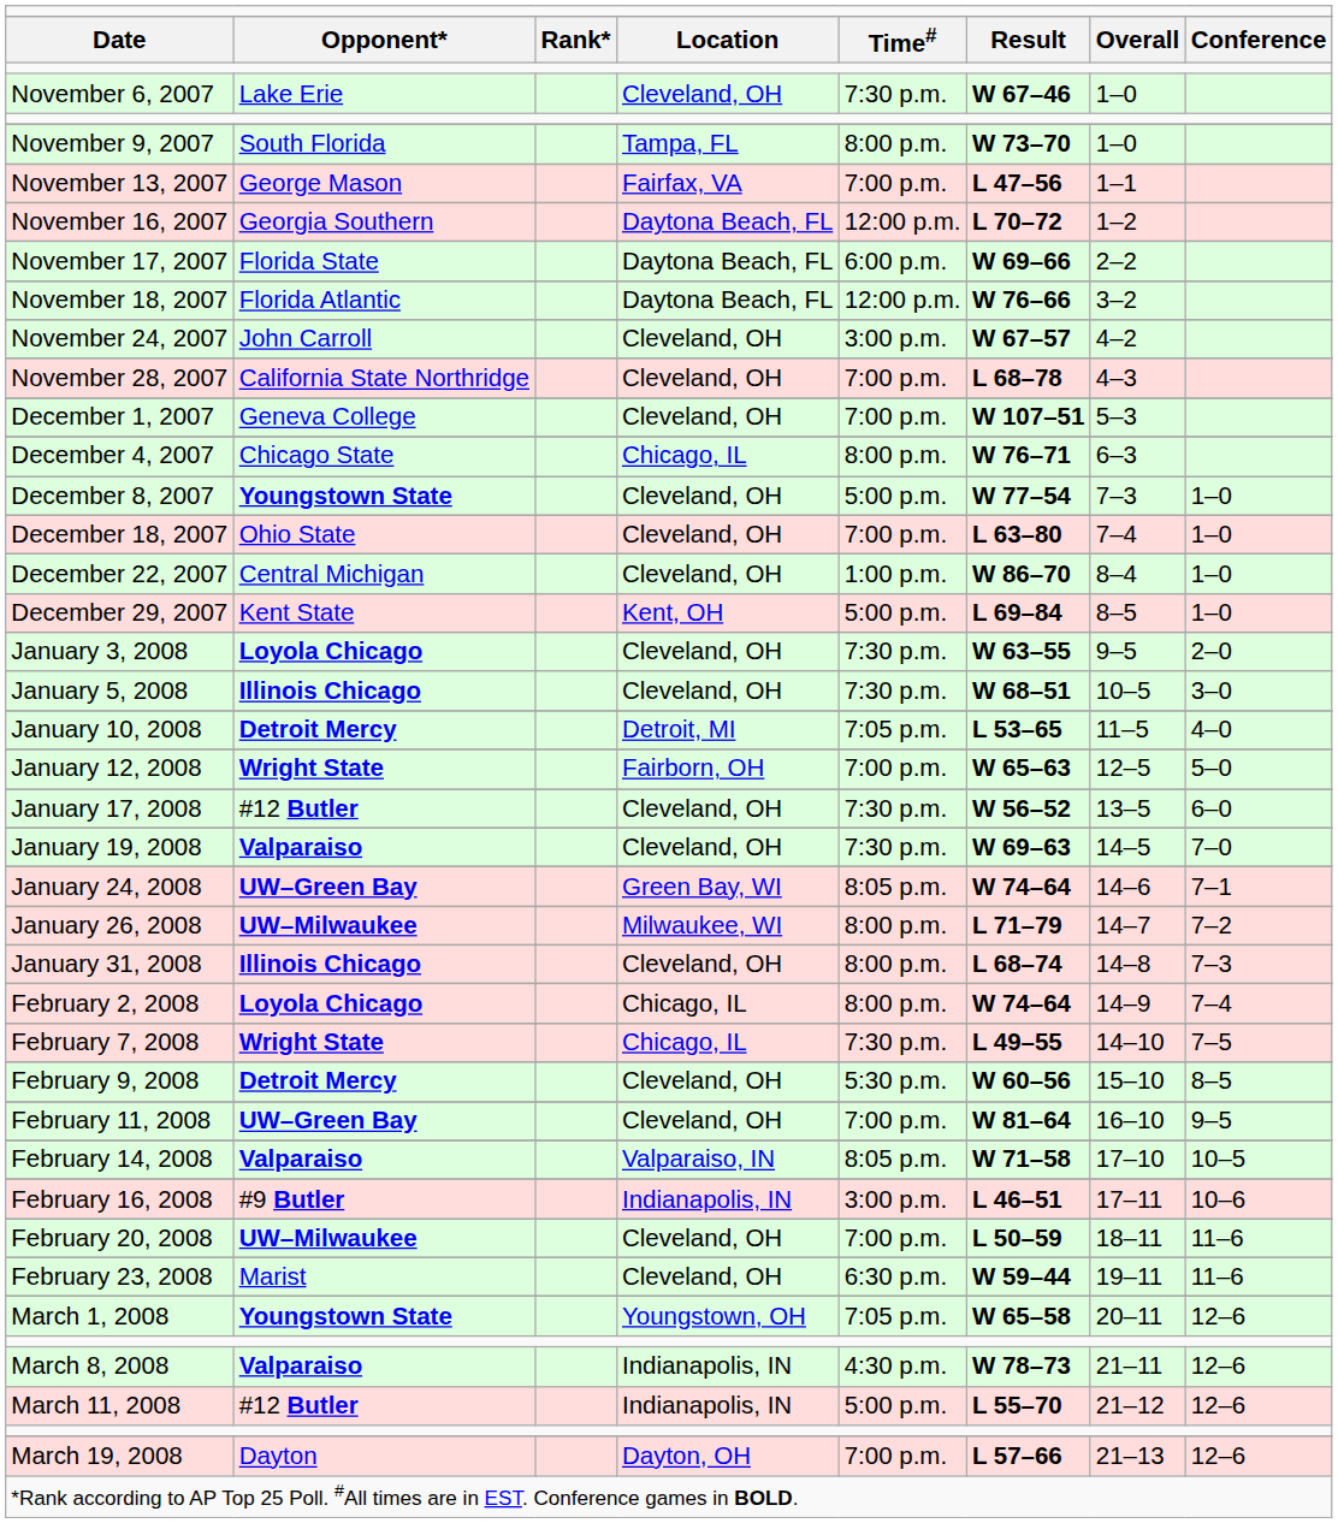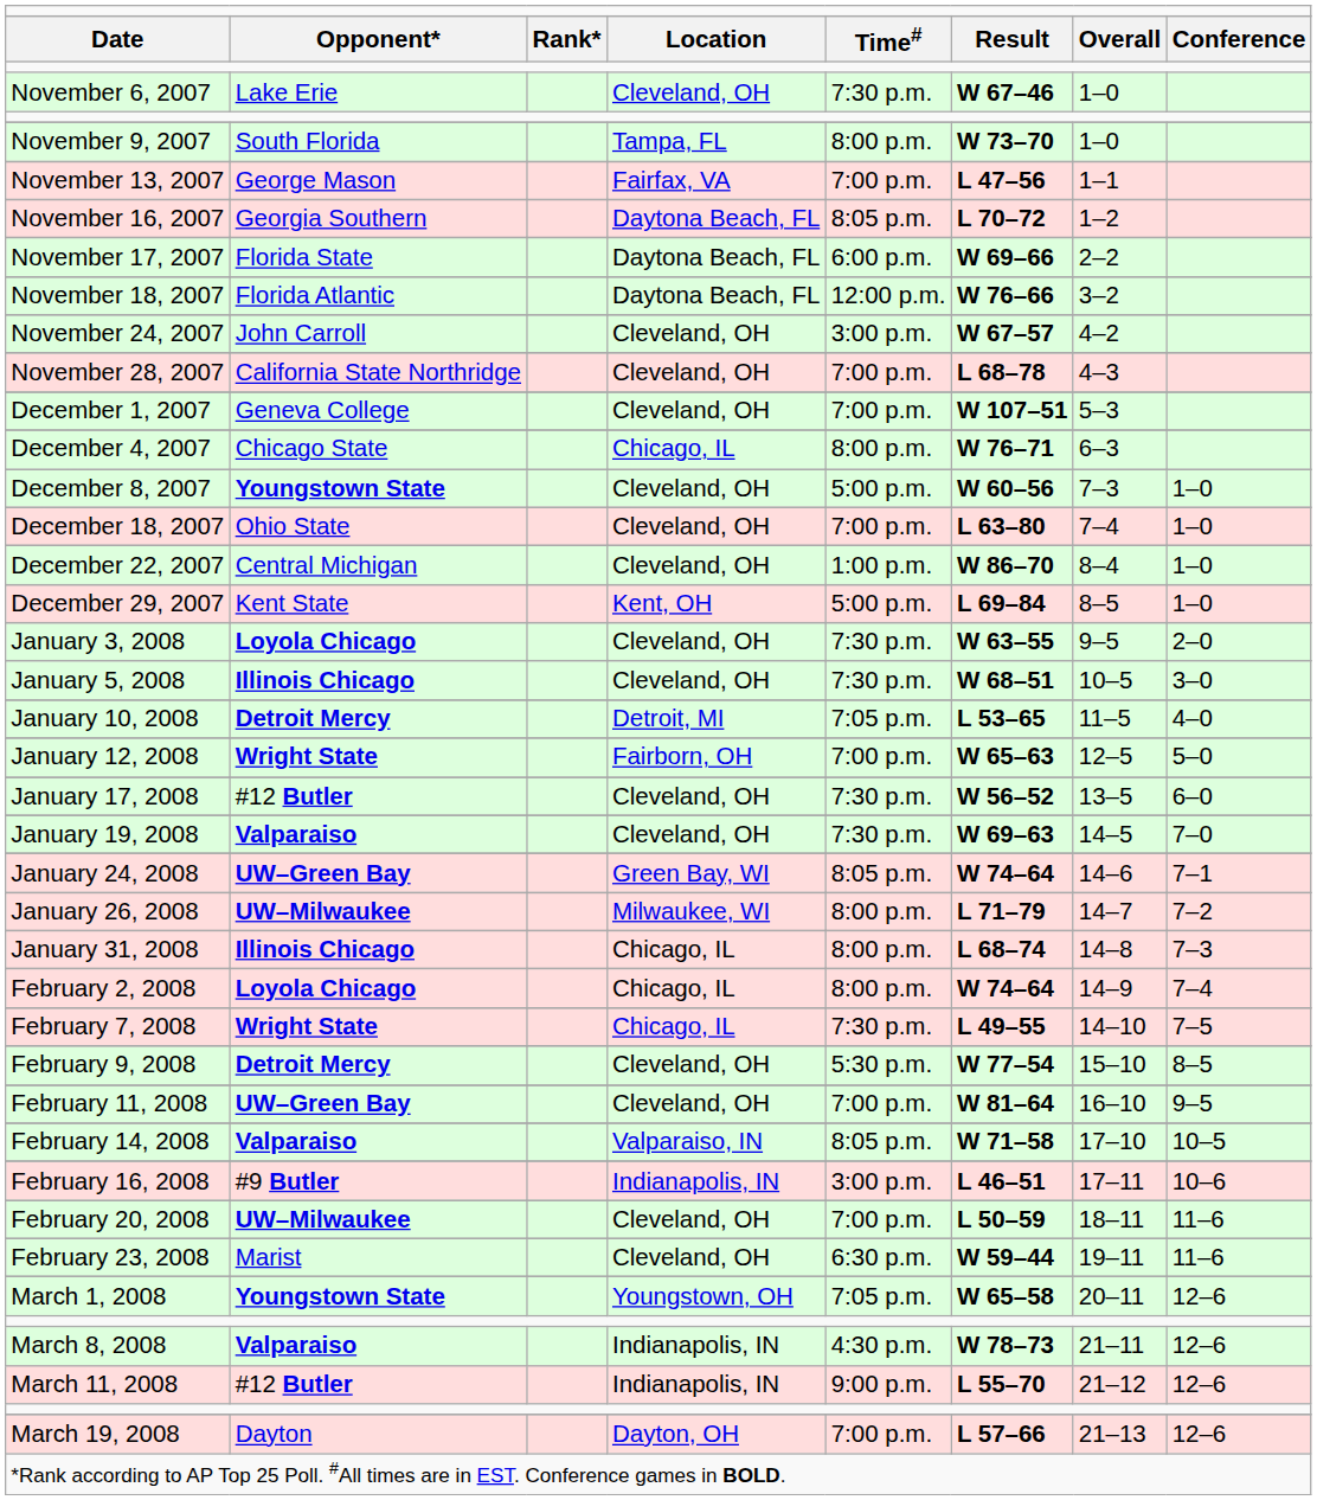 <table class="wikitable">
 <tr>
 <td colspan=8></td>
 </tr>
 <tr>
 </tr>
 <tr>
 <th>Date</th>
 <th>Opponent*</th>
 <th>Rank*</th>
 <th>Location</th>
 <th>Time<sup>#</sup></th>
 <th>Result</th>
 <th>Overall</th>
 <th>Conference</th>
 </tr>
 <tr>
 <td colspan=8></td>
 </tr>
 <tr style="background:#ddffdd; ">
 <td>November 6, 2007</td>
 <td><a href='#'>Lake Erie</a></td>
 <td></td>
 <td><a href='#'>Cleveland, OH</a></td>
 <td>7:30 p.m.</td>
 <td><strong>W 67–46</strong></td>
 <td>1–0</td>
 <td></td>
 </tr>
 <tr>
 <td colspan=8></td>
 </tr>
 <tr style="background: ">
 </tr>
 <tr>
 </tr>
 <tr style="background:#ddffdd; ">
 <td>November 9, 2007</td>
 <td><a href='#'>South Florida</a></td>
 <td></td>
 <td><a href='#'>Tampa, FL</a></td>
 <td>8:00 p.m.</td>
 <td><strong>W 73–70</strong></td>
 <td>1–0</td>
 <td></td>
 </tr>
 <tr>
 </tr>
 <tr style="background:#ffdddd; ">
 <td>November 13, 2007</td>
 <td><a href='#'>George Mason</a></td>
 <td></td>
 <td><a href='#'>Fairfax, VA</a></td>
 <td>7:00 p.m.</td>
 <td><strong>L 47–56</strong></td>
 <td>1–1</td>
 <td></td>
 </tr>
 <tr>
 </tr>
 <tr style="background:#ffdddd; ">
 <td>November 16, 2007</td>
 <td><a href='#'>Georgia Southern</a></td>
 <td></td>
 <td><a href='#'>Daytona Beach, FL</a></td>
-<td>12:00 p.m.</td>
+<td>8:05 p.m.</td>
 <td><strong>L 70–72</strong></td>
 <td>1–2</td>
 <td></td>
 </tr>
 <tr>
 </tr>
 <tr style="background:#ddffdd; ">
 <td>November 17, 2007</td>
 <td><a href='#'>Florida State</a></td>
 <td></td>
 <td>Daytona Beach, FL</td>
 <td>6:00 p.m.</td>
 <td><strong>W 69–66</strong></td>
 <td>2–2</td>
 <td></td>
 </tr>
 <tr>
 </tr>
 <tr style="background:#ddffdd; ">
 <td>November 18, 2007</td>
 <td><a href='#'>Florida Atlantic</a></td>
 <td></td>
 <td>Daytona Beach, FL</td>
 <td>12:00 p.m.</td>
 <td><strong>W 76–66</strong></td>
 <td>3–2</td>
 <td></td>
 </tr>
 <tr>
 </tr>
 <tr style="background:#ddffdd; ">
 <td>November 24, 2007</td>
 <td><a href='#'>John Carroll</a></td>
 <td></td>
 <td>Cleveland, OH</td>
 <td>3:00 p.m.</td>
 <td><strong>W 67–57</strong></td>
 <td>4–2</td>
 <td></td>
 </tr>
 <tr>
 </tr>
 <tr style="background:#ffdddd; ">
 <td>November 28, 2007</td>
 <td><a href='#'>California State Northridge</a></td>
 <td></td>
 <td>Cleveland, OH</td>
 <td>7:00 p.m.</td>
 <td><strong>L 68–78</strong></td>
 <td>4–3</td>
 <td></td>
 </tr>
 <tr>
 </tr>
 <tr style="background:#ddffdd; ">
 <td>December 1, 2007</td>
 <td><a href='#'>Geneva College</a></td>
 <td></td>
 <td>Cleveland, OH</td>
 <td>7:00 p.m.</td>
 <td><strong>W 107–51</strong></td>
 <td>5–3</td>
 <td></td>
 </tr>
 <tr>
 </tr>
 <tr style="background:#ddffdd; ">
 <td>December 4, 2007</td>
 <td><a href='#'>Chicago State</a></td>
 <td></td>
 <td><a href='#'>Chicago, IL</a></td>
 <td>8:00 p.m.</td>
 <td><strong>W 76–71</strong></td>
 <td>6–3</td>
 <td></td>
 </tr>
 <tr>
 </tr>
 <tr style="background:#ddffdd; ">
 <td>December 8, 2007</td>
 <td><strong><a href='#'>Youngstown State</a></strong></td>
 <td></td>
 <td>Cleveland, OH</td>
 <td>5:00 p.m.</td>
-<td><strong>W 77–54</strong></td>
+<td><strong>W 60–56</strong></td>
 <td>7–3</td>
 <td>1–0</td>
 </tr>
 <tr>
 </tr>
 <tr style="background:#ffdddd; ">
 <td>December 18, 2007</td>
 <td><a href='#'>Ohio State</a></td>
 <td></td>
 <td>Cleveland, OH</td>
 <td>7:00 p.m.</td>
 <td><strong>L 63–80</strong></td>
 <td>7–4</td>
 <td>1–0</td>
 </tr>
 <tr>
 </tr>
 <tr style="background:#ddffdd; ">
 <td>December 22, 2007</td>
 <td><a href='#'>Central Michigan</a></td>
 <td></td>
 <td>Cleveland, OH</td>
 <td>1:00 p.m.</td>
 <td><strong>W 86–70</strong></td>
 <td>8–4</td>
 <td>1–0</td>
 </tr>
 <tr>
 </tr>
 <tr style="background:#ffdddd; ">
 <td>December 29, 2007</td>
 <td><a href='#'>Kent State</a></td>
 <td></td>
 <td><a href='#'>Kent, OH</a></td>
 <td>5:00 p.m.</td>
 <td><strong>L 69–84</strong></td>
 <td>8–5</td>
 <td>1–0</td>
 </tr>
 <tr>
 </tr>
 <tr style="background:#ddffdd; ">
 <td>January 3, 2008</td>
 <td><strong><a href='#'>Loyola Chicago</a></strong></td>
 <td></td>
 <td>Cleveland, OH</td>
 <td>7:30 p.m.</td>
 <td><strong>W 63–55</strong></td>
 <td>9–5</td>
 <td>2–0</td>
 </tr>
 <tr>
 </tr>
 <tr style="background:#ddffdd; ">
 <td>January 5, 2008</td>
 <td><strong><a href='#'>Illinois Chicago</a></strong></td>
 <td></td>
 <td>Cleveland, OH</td>
 <td>7:30 p.m.</td>
 <td><strong>W 68–51</strong></td>
 <td>10–5</td>
 <td>3–0</td>
 </tr>
 <tr>
 </tr>
 <tr style="background:#ddffdd; ">
 <td>January 10, 2008</td>
 <td><strong><a href='#'>Detroit Mercy</a></strong></td>
 <td></td>
 <td><a href='#'>Detroit, MI</a></td>
 <td>7:05 p.m.</td>
 <td><strong>L 53–65</strong></td>
 <td>11–5</td>
 <td>4–0</td>
 </tr>
 <tr>
 </tr>
 <tr style="background:#ddffdd; ">
 <td>January 12, 2008</td>
 <td><strong><a href='#'>Wright State</a></strong></td>
 <td></td>
 <td><a href='#'>Fairborn, OH</a></td>
 <td>7:00 p.m.</td>
 <td><strong>W 65–63</strong></td>
 <td>12–5</td>
 <td>5–0</td>
 </tr>
 <tr>
 </tr>
 <tr style="background:#ddffdd; ">
 <td>January 17, 2008</td>
 <td>#12 <strong><a href='#'>Butler</a></strong></td>
 <td></td>
 <td>Cleveland, OH</td>
 <td>7:30 p.m.</td>
 <td><strong>W 56–52</strong></td>
 <td>13–5</td>
 <td>6–0</td>
 </tr>
 <tr>
 </tr>
 <tr style="background:#ddffdd; ">
 <td>January 19, 2008</td>
 <td><strong><a href='#'>Valparaiso</a></strong></td>
 <td></td>
 <td>Cleveland, OH</td>
 <td>7:30 p.m.</td>
 <td><strong>W 69–63</strong></td>
 <td>14–5</td>
 <td>7–0</td>
 </tr>
 <tr>
 </tr>
 <tr style="background:#ffdddd; ">
 <td>January 24, 2008</td>
 <td><strong><a href='#'>UW–Green Bay</a></strong></td>
 <td></td>
 <td><a href='#'>Green Bay, WI</a></td>
 <td>8:05 p.m.</td>
 <td><strong>W 74–64</strong></td>
 <td>14–6</td>
 <td>7–1</td>
 </tr>
 <tr>
 </tr>
 <tr style="background:#ffdddd; ">
 <td>January 26, 2008</td>
 <td><strong><a href='#'>UW–Milwaukee</a></strong></td>
 <td></td>
 <td><a href='#'>Milwaukee, WI</a></td>
 <td>8:00 p.m.</td>
 <td><strong>L 71–79</strong></td>
 <td>14–7</td>
 <td>7–2</td>
 </tr>
 <tr>
 </tr>
 <tr style="background:#ffdddd; ">
 <td>January 31, 2008</td>
 <td><strong><a href='#'>Illinois Chicago</a></strong></td>
 <td></td>
-<td>Cleveland, OH</td>
+<td>Chicago, IL</td>
 <td>8:00 p.m.</td>
 <td><strong>L 68–74</strong></td>
 <td>14–8</td>
 <td>7–3</td>
 </tr>
 <tr>
 </tr>
 <tr style="background:#ffdddd; ">
 <td>February 2, 2008</td>
 <td><strong><a href='#'>Loyola Chicago</a></strong></td>
 <td></td>
 <td>Chicago, IL</td>
 <td>8:00 p.m.</td>
 <td><strong>W 74–64</strong></td>
 <td>14–9</td>
 <td>7–4</td>
 </tr>
 <tr>
 </tr>
 <tr style="background:#ffdddd; ">
 <td>February 7, 2008</td>
 <td><strong><a href='#'>Wright State</a></strong></td>
 <td></td>
 <td><a href='#'>Chicago, IL</a></td>
 <td>7:30 p.m.</td>
 <td><strong>L 49–55</strong></td>
 <td>14–10</td>
 <td>7–5</td>
 </tr>
 <tr>
 </tr>
 <tr style="background:#ddffdd; ">
 <td>February 9, 2008</td>
 <td><strong><a href='#'>Detroit Mercy</a></strong></td>
 <td></td>
 <td>Cleveland, OH</td>
 <td>5:30 p.m.</td>
-<td><strong>W 60–56</strong></td>
+<td><strong>W 77–54</strong></td>
 <td>15–10</td>
 <td>8–5</td>
 </tr>
 <tr>
 </tr>
 <tr style="background:#ddffdd; ">
 <td>February 11, 2008</td>
 <td><strong><a href='#'>UW–Green Bay</a></strong></td>
 <td></td>
 <td>Cleveland, OH</td>
 <td>7:00 p.m.</td>
 <td><strong>W 81–64</strong></td>
 <td>16–10</td>
 <td>9–5</td>
 </tr>
 <tr>
 </tr>
 <tr style="background:#ddffdd; ">
 <td>February 14, 2008</td>
 <td><strong><a href='#'>Valparaiso</a></strong></td>
 <td></td>
 <td><a href='#'>Valparaiso, IN</a></td>
 <td>8:05 p.m.</td>
 <td><strong>W 71–58</strong></td>
 <td>17–10</td>
 <td>10–5</td>
 </tr>
 <tr>
 </tr>
 <tr style="background:#ffdddd; ">
 <td>February 16, 2008</td>
 <td>#9 <strong><a href='#'>Butler</a></strong></td>
 <td></td>
 <td><a href='#'>Indianapolis, IN</a></td>
 <td>3:00 p.m.</td>
 <td><strong>L 46–51</strong></td>
 <td>17–11</td>
 <td>10–6</td>
 </tr>
 <tr>
 </tr>
 <tr style="background:#ddffdd; ">
 <td>February 20, 2008</td>
 <td><strong><a href='#'>UW–Milwaukee</a></strong></td>
 <td></td>
 <td>Cleveland, OH</td>
 <td>7:00 p.m.</td>
 <td><strong>L 50–59</strong></td>
 <td>18–11</td>
 <td>11–6</td>
 </tr>
 <tr>
 </tr>
 <tr style="background:#ddffdd; ">
 <td>February 23, 2008</td>
 <td><a href='#'>Marist</a></td>
 <td></td>
 <td>Cleveland, OH</td>
 <td>6:30 p.m.</td>
 <td><strong>W 59–44</strong></td>
 <td>19–11</td>
 <td>11–6</td>
 </tr>
 <tr>
 </tr>
 <tr style="background:#ddffdd; ">
 <td>March 1, 2008</td>
 <td><strong><a href='#'>Youngstown State</a></strong></td>
 <td></td>
 <td><a href='#'>Youngstown, OH</a></td>
 <td>7:05 p.m.</td>
 <td><strong>W 65–58</strong></td>
 <td>20–11</td>
 <td>12–6</td>
 </tr>
 <tr>
 <td colspan=8></td>
 </tr>
 <tr style="background:#ddffdd; ">
 <td>March 8, 2008</td>
 <td><strong><a href='#'>Valparaiso</a></strong></td>
 <td></td>
 <td>Indianapolis, IN</td>
 <td>4:30 p.m.</td>
 <td><strong>W 78–73</strong></td>
 <td>21–11</td>
 <td>12–6</td>
 </tr>
 <tr style="background:#ffdddd; ">
 <td>March 11, 2008</td>
 <td>#12 <strong><a href='#'>Butler</a></strong></td>
 <td></td>
 <td>Indianapolis, IN</td>
-<td>5:00 p.m.</td>
+<td>9:00 p.m.</td>
 <td><strong>L 55–70</strong></td>
 <td>21–12</td>
 <td>12–6</td>
 </tr>
 <tr>
 <td colspan=8></td>
 </tr>
 <tr style="background: ">
 </tr>
 <tr style="background:#ffdddd; ">
 <td>March 19, 2008</td>
 <td><a href='#'>Dayton</a></td>
 <td></td>
 <td><a href='#'>Dayton, OH</a></td>
 <td>7:00 p.m.</td>
 <td><strong>L 57–66</strong></td>
 <td>21–13</td>
 <td>12–6</td>
 </tr>
 <tr>
 <td colspan=8><small>*Rank according to AP Top 25 Poll. <sup>#</sup>All times are in <a href='#'>EST</a>. Conference games in <strong>BOLD</strong>.</small></td>
 </tr>
 </table>
